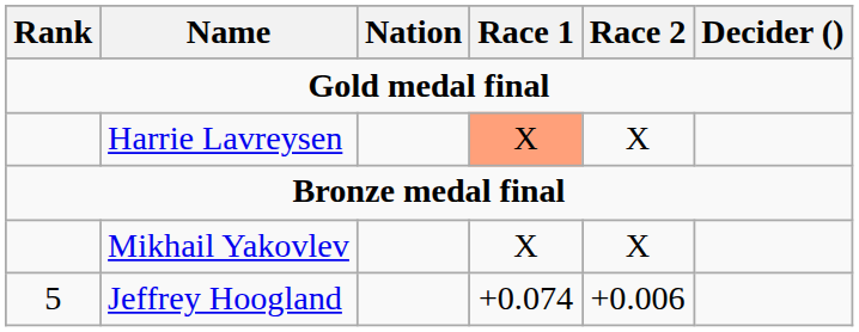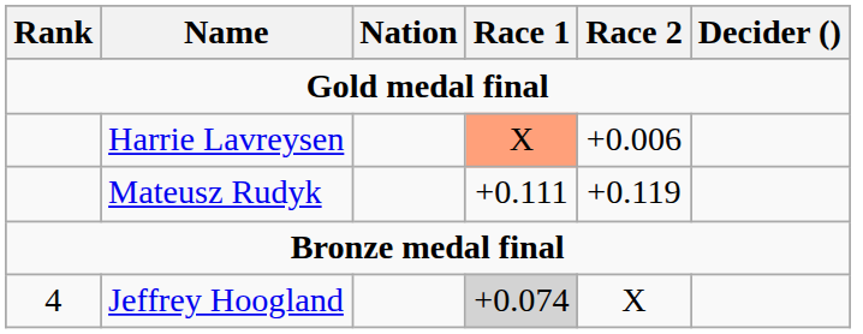 <table class="wikitable" style="text-align:center">
 <tr>
 <th>Rank</th>
 <th>Name</th>
 <th>Nation</th>
 <th>Race 1</th>
 <th>Race 2</th>
 <th>Decider ()</th>
 </tr>
 <tr>
 <td colspan=6><strong>Gold medal final</strong></td>
 </tr>
 <tr>
 <td></td>
 <td align=left><a href='#'>Harrie Lavreysen</a></td>
 <td align=left></td>
 <td style="background: lightsalmon;">X</td>
-<td>X</td>
+<td>+0.006</td>
+<td></td>
+</tr>
+<tr>
+<td></td>
+<td align=left><a href='#'>Mateusz Rudyk</a></td>
+<td align=left></td>
+<td>+0.111</td>
+<td>+0.119</td>
 <td></td>
 </tr>
 <tr>
 <td colspan=6><strong>Bronze medal final</strong></td>
 </tr>
 <tr>
-<td></td>
-<td align=left><a href='#'>Mikhail Yakovlev</a></td>
+<td>4</td>
+<td align=left><a href='#'>Jeffrey Hoogland</a></td>
 <td align=left></td>
-<td>X</td>
+<td style="background: lightgrey;">+0.074</td>
 <td>X</td>
 <td></td>
 </tr>
-<tr>
-<td>5</td>
-<td align=left><a href='#'>Jeffrey Hoogland</a></td>
-<td align=left></td>
-<td>+0.074</td>
-<td>+0.006</td>
-<td></td>
-</tr>
 </table>
